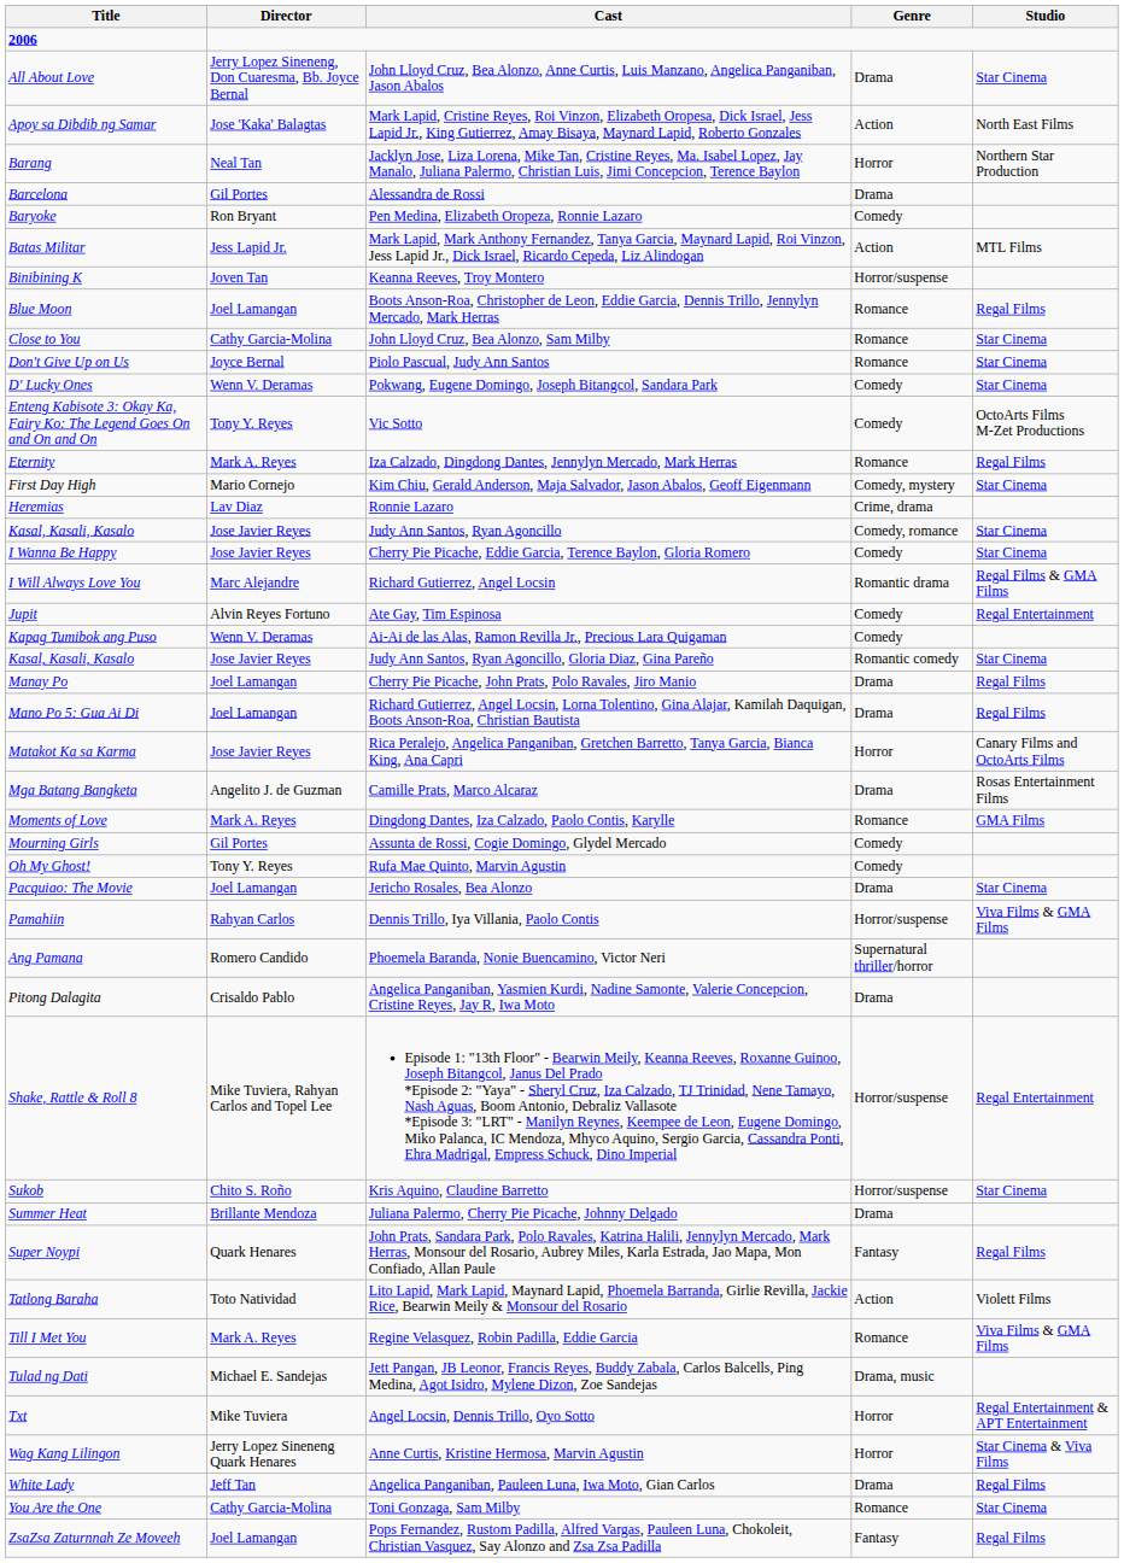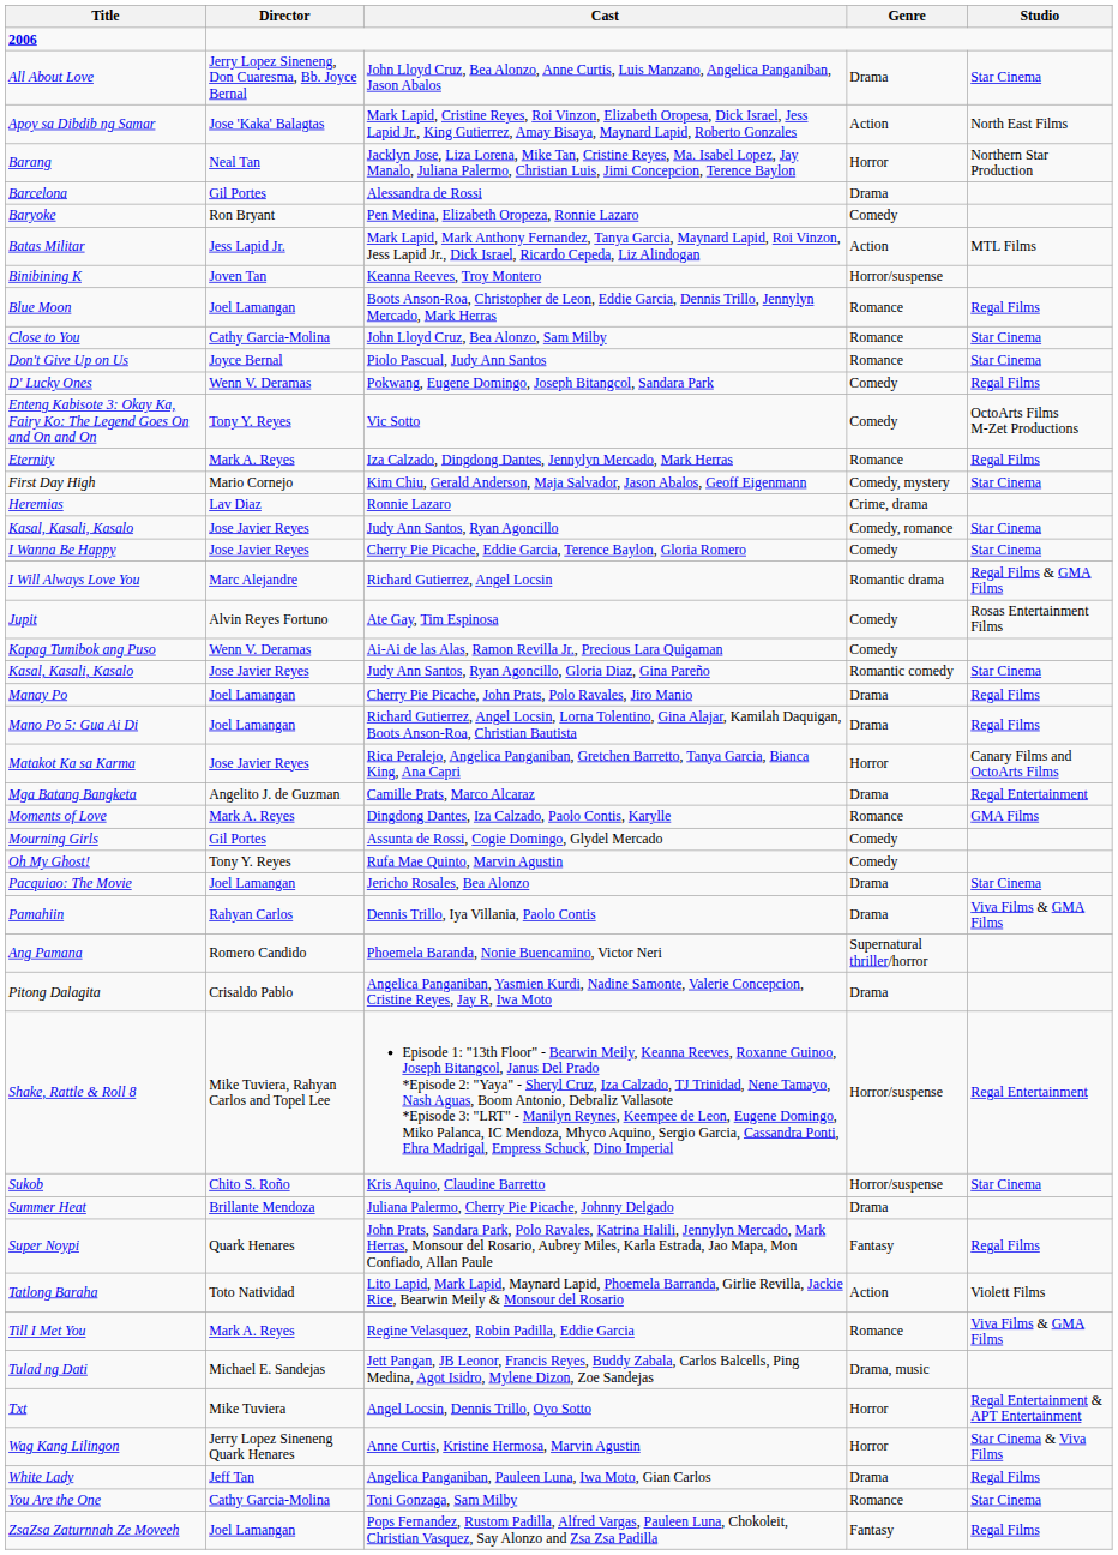 <table class="wikitable">
 <tr>
 <th>Title</th>
 <th>Director</th>
 <th>Cast</th>
 <th>Genre</th>
 <th>Studio</th>
 </tr>
 <tr>
 <td><strong><a href='#'>2006</a></strong></td>
 </tr>
 <tr>
 <td><em><a href='#'>All About Love</a></em></td>
 <td><a href='#'>Jerry Lopez Sineneng</a>, <a href='#'>Don Cuaresma</a>, <a href='#'>Bb. Joyce Bernal</a></td>
 <td><a href='#'>John Lloyd Cruz</a>, <a href='#'>Bea Alonzo</a>, <a href='#'>Anne Curtis</a>, <a href='#'>Luis Manzano</a>, <a href='#'>Angelica Panganiban</a>, <a href='#'>Jason Abalos</a></td>
 <td>Drama</td>
 <td><a href='#'>Star Cinema</a></td>
 </tr>
 <tr>
 <td><em><a href='#'>Apoy sa Dibdib ng Samar</a></em></td>
 <td><a href='#'>Jose 'Kaka' Balagtas</a></td>
 <td><a href='#'>Mark Lapid</a>, <a href='#'>Cristine Reyes</a>, <a href='#'>Roi Vinzon</a>, <a href='#'>Elizabeth Oropesa</a>, <a href='#'>Dick Israel</a>, <a href='#'>Jess Lapid Jr.</a>, <a href='#'>King Gutierrez</a>, <a href='#'>Amay Bisaya</a>, <a href='#'>Maynard Lapid</a>, <a href='#'>Roberto Gonzales</a></td>
 <td>Action</td>
 <td>North East Films</td>
 </tr>
 <tr>
 <td><em><a href='#'>Barang</a></em></td>
 <td><a href='#'>Neal Tan</a></td>
 <td><a href='#'>Jacklyn Jose</a>, <a href='#'>Liza Lorena</a>, <a href='#'>Mike Tan</a>, <a href='#'>Cristine Reyes</a>, <a href='#'>Ma. Isabel Lopez</a>, <a href='#'>Jay Manalo</a>, <a href='#'>Juliana Palermo</a>, <a href='#'>Christian Luis</a>, <a href='#'>Jimi Concepcion</a>, <a href='#'>Terence Baylon</a></td>
 <td>Horror</td>
 <td>Northern Star Production</td>
 </tr>
 <tr>
 <td><em><a href='#'>Barcelona</a></em></td>
 <td><a href='#'>Gil Portes</a></td>
 <td><a href='#'>Alessandra de Rossi</a></td>
 <td>Drama</td>
 <td></td>
 </tr>
 <tr>
 <td><em><a href='#'>Baryoke</a></em></td>
 <td>Ron Bryant</td>
 <td><a href='#'>Pen Medina</a>, <a href='#'>Elizabeth Oropeza</a>, <a href='#'>Ronnie Lazaro</a></td>
 <td>Comedy</td>
 <td></td>
 </tr>
 <tr>
 <td><em><a href='#'>Batas Militar</a></em></td>
 <td><a href='#'>Jess Lapid Jr.</a></td>
 <td><a href='#'>Mark Lapid</a>, <a href='#'>Mark Anthony Fernandez</a>, <a href='#'>Tanya Garcia</a>, <a href='#'>Maynard Lapid</a>, <a href='#'>Roi Vinzon</a>, Jess Lapid Jr., <a href='#'>Dick Israel</a>, <a href='#'>Ricardo Cepeda</a>, <a href='#'>Liz Alindogan</a></td>
 <td>Action</td>
 <td>MTL Films</td>
 </tr>
 <tr>
 <td><em><a href='#'>Binibining K</a></em></td>
 <td><a href='#'>Joven Tan</a></td>
 <td><a href='#'>Keanna Reeves</a>, <a href='#'>Troy Montero</a></td>
 <td>Horror/suspense</td>
 <td></td>
 </tr>
 <tr>
 <td><em><a href='#'>Blue Moon</a></em></td>
 <td><a href='#'>Joel Lamangan</a></td>
 <td><a href='#'>Boots Anson-Roa</a>, <a href='#'>Christopher de Leon</a>, <a href='#'>Eddie Garcia</a>, <a href='#'>Dennis Trillo</a>, <a href='#'>Jennylyn Mercado</a>, <a href='#'>Mark Herras</a></td>
 <td>Romance</td>
 <td><a href='#'>Regal Films</a></td>
 </tr>
 <tr>
 <td><em><a href='#'>Close to You</a></em></td>
 <td><a href='#'>Cathy Garcia-Molina</a></td>
 <td><a href='#'>John Lloyd Cruz</a>, <a href='#'>Bea Alonzo</a>, <a href='#'>Sam Milby</a></td>
 <td>Romance</td>
 <td><a href='#'>Star Cinema</a></td>
 </tr>
 <tr>
 <td><em><a href='#'>Don't Give Up on Us</a></em></td>
 <td><a href='#'>Joyce Bernal</a></td>
 <td><a href='#'>Piolo Pascual</a>, <a href='#'>Judy Ann Santos</a></td>
 <td>Romance</td>
 <td><a href='#'>Star Cinema</a></td>
 </tr>
 <tr>
 <td><em><a href='#'>D' Lucky Ones</a></em></td>
 <td><a href='#'>Wenn V. Deramas</a></td>
 <td><a href='#'>Pokwang</a>, <a href='#'>Eugene Domingo</a>, <a href='#'>Joseph Bitangcol</a>, <a href='#'>Sandara Park</a></td>
 <td>Comedy</td>
-<td><a href='#'>Star Cinema</a></td>
+<td><a href='#'>Regal Films</a></td>
 </tr>
 <tr>
 <td><em><a href='#'>Enteng Kabisote 3: Okay Ka, Fairy Ko: The Legend Goes On and On and On</a></em></td>
 <td><a href='#'>Tony Y. Reyes</a></td>
 <td><a href='#'>Vic Sotto</a></td>
 <td>Comedy</td>
 <td>OctoArts Films<br>M-Zet Productions</td>
 </tr>
 <tr>
 <td><em><a href='#'>Eternity</a></em></td>
 <td><a href='#'>Mark A. Reyes</a></td>
 <td><a href='#'>Iza Calzado</a>, <a href='#'>Dingdong Dantes</a>, <a href='#'>Jennylyn Mercado</a>, <a href='#'>Mark Herras</a></td>
 <td>Romance</td>
 <td><a href='#'>Regal Films</a></td>
 </tr>
 <tr>
 <td><em>First Day High</em></td>
 <td>Mario Cornejo</td>
 <td><a href='#'>Kim Chiu</a>, <a href='#'>Gerald Anderson</a>, <a href='#'>Maja Salvador</a>, <a href='#'>Jason Abalos</a>, <a href='#'>Geoff Eigenmann</a></td>
 <td>Comedy, mystery</td>
 <td><a href='#'>Star Cinema</a></td>
 </tr>
 <tr>
 <td><em><a href='#'>Heremias</a></em></td>
 <td><a href='#'>Lav Diaz</a></td>
 <td><a href='#'>Ronnie Lazaro</a></td>
 <td>Crime, drama</td>
 <td></td>
 </tr>
 <tr>
 <td><em><a href='#'>Kasal, Kasali, Kasalo</a></em></td>
 <td><a href='#'>Jose Javier Reyes</a></td>
 <td><a href='#'>Judy Ann Santos</a>, <a href='#'>Ryan Agoncillo</a></td>
 <td>Comedy, romance</td>
 <td><a href='#'>Star Cinema</a></td>
 </tr>
 <tr>
 <td><em><a href='#'>I Wanna Be Happy</a></em></td>
 <td><a href='#'>Jose Javier Reyes</a></td>
 <td><a href='#'>Cherry Pie Picache</a>, <a href='#'>Eddie Garcia</a>, <a href='#'>Terence Baylon</a>, <a href='#'>Gloria Romero</a></td>
 <td>Comedy</td>
 <td><a href='#'>Star Cinema</a></td>
 </tr>
 <tr>
 <td><em><a href='#'>I Will Always Love You</a></em></td>
 <td><a href='#'>Marc Alejandre</a></td>
 <td><a href='#'>Richard Gutierrez</a>, <a href='#'>Angel Locsin</a></td>
 <td>Romantic drama</td>
 <td><a href='#'>Regal Films</a> & <a href='#'>GMA Films</a></td>
 </tr>
 <tr>
 <td><em><a href='#'>Jupit</a></em></td>
 <td>Alvin Reyes Fortuno</td>
 <td><a href='#'>Ate Gay</a>, <a href='#'>Tim Espinosa</a></td>
 <td>Comedy</td>
-<td><a href='#'>Regal Entertainment</a></td>
+<td>Rosas Entertainment Films</td>
 </tr>
 <tr>
 <td><em><a href='#'>Kapag Tumibok ang Puso</a></em></td>
 <td><a href='#'>Wenn V. Deramas</a></td>
 <td><a href='#'>Ai-Ai de las Alas</a>, <a href='#'>Ramon Revilla Jr.</a>, <a href='#'>Precious Lara Quigaman</a></td>
 <td>Comedy</td>
 <td></td>
 </tr>
 <tr>
 <td><em><a href='#'>Kasal, Kasali, Kasalo</a></em></td>
 <td><a href='#'>Jose Javier Reyes</a></td>
 <td><a href='#'>Judy Ann Santos</a>, <a href='#'>Ryan Agoncillo</a>, <a href='#'>Gloria Diaz</a>, <a href='#'>Gina Pareño</a></td>
 <td>Romantic comedy</td>
 <td><a href='#'>Star Cinema</a></td>
 </tr>
 <tr>
 <td><em><a href='#'>Manay Po</a></em></td>
 <td><a href='#'>Joel Lamangan</a></td>
 <td><a href='#'>Cherry Pie Picache</a>, <a href='#'>John Prats</a>, <a href='#'>Polo Ravales</a>, <a href='#'>Jiro Manio</a></td>
 <td>Drama</td>
 <td><a href='#'>Regal Films</a></td>
 </tr>
 <tr>
 <td><em><a href='#'>Mano Po 5: Gua Ai Di</a></em></td>
 <td><a href='#'>Joel Lamangan</a></td>
 <td><a href='#'>Richard Gutierrez</a>, <a href='#'>Angel Locsin</a>, <a href='#'>Lorna Tolentino</a>, <a href='#'>Gina Alajar</a>, Kamilah Daquigan, <a href='#'>Boots Anson-Roa</a>, <a href='#'>Christian Bautista</a></td>
 <td>Drama</td>
 <td><a href='#'>Regal Films</a></td>
 </tr>
 <tr>
 <td><em><a href='#'>Matakot Ka sa Karma</a></em></td>
 <td><a href='#'>Jose Javier Reyes</a></td>
 <td><a href='#'>Rica Peralejo</a>, <a href='#'>Angelica Panganiban</a>, <a href='#'>Gretchen Barretto</a>, <a href='#'>Tanya Garcia</a>, <a href='#'>Bianca King</a>, <a href='#'>Ana Capri</a></td>
 <td>Horror</td>
 <td>Canary Films and <a href='#'>OctoArts Films</a></td>
 </tr>
 <tr>
 <td><em><a href='#'>Mga Batang Bangketa</a></em></td>
 <td>Angelito J. de Guzman</td>
 <td><a href='#'>Camille Prats</a>, <a href='#'>Marco Alcaraz</a></td>
 <td>Drama</td>
-<td>Rosas Entertainment Films</td>
+<td><a href='#'>Regal Entertainment</a></td>
 </tr>
 <tr>
 <td><em><a href='#'>Moments of Love</a></em></td>
 <td><a href='#'>Mark A. Reyes</a></td>
 <td><a href='#'>Dingdong Dantes</a>, <a href='#'>Iza Calzado</a>, <a href='#'>Paolo Contis</a>, <a href='#'>Karylle</a></td>
 <td>Romance</td>
 <td><a href='#'>GMA Films</a></td>
 </tr>
 <tr>
 <td><em><a href='#'>Mourning Girls</a></em></td>
 <td><a href='#'>Gil Portes</a></td>
 <td><a href='#'>Assunta de Rossi</a>, <a href='#'>Cogie Domingo</a>, Glydel Mercado</td>
 <td>Comedy</td>
 <td></td>
 </tr>
 <tr>
 <td><em><a href='#'>Oh My Ghost!</a></em></td>
 <td>Tony Y. Reyes</td>
 <td><a href='#'>Rufa Mae Quinto</a>, <a href='#'>Marvin Agustin</a></td>
 <td>Comedy</td>
 <td></td>
 </tr>
 <tr>
 <td><em><a href='#'>Pacquiao: The Movie</a></em></td>
 <td><a href='#'>Joel Lamangan</a></td>
 <td><a href='#'>Jericho Rosales</a>, <a href='#'>Bea Alonzo</a></td>
 <td>Drama</td>
 <td><a href='#'>Star Cinema</a></td>
 </tr>
 <tr>
 <td><em><a href='#'>Pamahiin</a></em></td>
 <td><a href='#'>Rahyan Carlos</a></td>
 <td><a href='#'>Dennis Trillo</a>, Iya Villania, <a href='#'>Paolo Contis</a></td>
-<td>Horror/suspense</td>
+<td>Drama</td>
 <td><a href='#'>Viva Films</a> & <a href='#'>GMA Films</a></td>
 </tr>
 <tr>
 <td><em><a href='#'>Ang Pamana</a></em></td>
 <td>Romero Candido</td>
 <td><a href='#'>Phoemela Baranda</a>, <a href='#'>Nonie Buencamino</a>, Victor Neri</td>
 <td>Supernatural <a href='#'>thriller</a>/horror</td>
 <td></td>
 </tr>
 <tr>
 <td><em>Pitong Dalagita</em></td>
 <td>Crisaldo Pablo</td>
 <td><a href='#'>Angelica Panganiban</a>, <a href='#'>Yasmien Kurdi</a>, <a href='#'>Nadine Samonte</a>, <a href='#'>Valerie Concepcion</a>, <a href='#'>Cristine Reyes</a>, <a href='#'>Jay R</a>, <a href='#'>Iwa Moto</a></td>
 <td>Drama</td>
 <td></td>
 </tr>
 <tr>
 <td><em><a href='#'>Shake, Rattle & Roll 8</a></em></td>
 <td>Mike Tuviera, Rahyan Carlos and Topel Lee</td>
 <td><br><ul><li>Episode 1: "13th Floor" - <a href='#'>Bearwin Meily</a>, <a href='#'>Keanna Reeves</a>, <a href='#'>Roxanne Guinoo</a>, <a href='#'>Joseph Bitangcol</a>, <a href='#'>Janus Del Prado</a> <br> *Episode 2: "Yaya" - <a href='#'>Sheryl Cruz</a>, <a href='#'>Iza Calzado</a>, <a href='#'>TJ Trinidad</a>, <a href='#'>Nene Tamayo</a>, <a href='#'>Nash Aguas</a>, Boom Antonio, Debraliz Vallasote <br> *Episode 3: "LRT" - <a href='#'>Manilyn Reynes</a>, <a href='#'>Keempee de Leon</a>, <a href='#'>Eugene Domingo</a>, Miko Palanca, IC Mendoza, Mhyco Aquino, Sergio Garcia, <a href='#'>Cassandra Ponti</a>, <a href='#'>Ehra Madrigal</a>, <a href='#'>Empress Schuck</a>, <a href='#'>Dino Imperial</a></li></ul></td>
 <td>Horror/suspense</td>
 <td><a href='#'>Regal Entertainment</a></td>
 </tr>
 <tr>
 <td><em><a href='#'>Sukob</a></em></td>
 <td><a href='#'>Chito S. Roño</a></td>
 <td><a href='#'>Kris Aquino</a>, <a href='#'>Claudine Barretto</a></td>
 <td>Horror/suspense</td>
 <td><a href='#'>Star Cinema</a></td>
 </tr>
 <tr>
 <td><em><a href='#'>Summer Heat</a></em></td>
 <td><a href='#'>Brillante Mendoza</a></td>
 <td><a href='#'>Juliana Palermo</a>, <a href='#'>Cherry Pie Picache</a>, <a href='#'>Johnny Delgado</a></td>
 <td>Drama</td>
 <td></td>
 </tr>
 <tr>
 <td><em><a href='#'>Super Noypi</a></em></td>
 <td>Quark Henares</td>
 <td><a href='#'>John Prats</a>, <a href='#'>Sandara Park</a>, <a href='#'>Polo Ravales</a>, <a href='#'>Katrina Halili</a>, <a href='#'>Jennylyn Mercado</a>, <a href='#'>Mark Herras</a>, Monsour del Rosario, Aubrey Miles, Karla Estrada, Jao Mapa, Mon Confiado, Allan Paule</td>
 <td>Fantasy</td>
 <td><a href='#'>Regal Films</a></td>
 </tr>
 <tr>
 <td><em><a href='#'>Tatlong Baraha</a></em></td>
 <td>Toto Natividad</td>
 <td><a href='#'>Lito Lapid</a>, <a href='#'>Mark Lapid</a>, Maynard Lapid, <a href='#'>Phoemela Barranda</a>, Girlie Revilla, <a href='#'>Jackie Rice</a>, Bearwin Meily & <a href='#'>Monsour del Rosario</a></td>
 <td>Action</td>
 <td>Violett Films</td>
 </tr>
 <tr>
 <td><em><a href='#'>Till I Met You</a></em></td>
 <td><a href='#'>Mark A. Reyes</a></td>
 <td><a href='#'>Regine Velasquez</a>, <a href='#'>Robin Padilla</a>, <a href='#'>Eddie Garcia</a></td>
 <td>Romance</td>
 <td><a href='#'>Viva Films</a> & <a href='#'>GMA Films</a></td>
 </tr>
 <tr>
 <td><em><a href='#'>Tulad ng Dati</a></em></td>
 <td>Michael E. Sandejas</td>
 <td><a href='#'>Jett Pangan</a>, <a href='#'>JB Leonor</a>, <a href='#'>Francis Reyes</a>, <a href='#'>Buddy Zabala</a>, Carlos Balcells, Ping Medina, <a href='#'>Agot Isidro</a>, <a href='#'>Mylene Dizon</a>, Zoe Sandejas</td>
 <td>Drama, music</td>
 <td></td>
 </tr>
 <tr>
 <td><em><a href='#'>Txt</a></em></td>
 <td>Mike Tuviera</td>
 <td><a href='#'>Angel Locsin</a>, <a href='#'>Dennis Trillo</a>, <a href='#'>Oyo Sotto</a></td>
 <td>Horror</td>
 <td><a href='#'>Regal Entertainment</a> & <a href='#'>APT Entertainment</a></td>
 </tr>
 <tr>
 <td><em><a href='#'>Wag Kang Lilingon</a></em></td>
 <td>Jerry Lopez Sineneng <br> Quark Henares</td>
 <td><a href='#'>Anne Curtis</a>, <a href='#'>Kristine Hermosa</a>, <a href='#'>Marvin Agustin</a></td>
 <td>Horror</td>
 <td><a href='#'>Star Cinema</a> & <a href='#'>Viva Films</a></td>
 </tr>
 <tr>
 <td><em><a href='#'>White Lady</a></em></td>
 <td><a href='#'>Jeff Tan</a></td>
 <td><a href='#'>Angelica Panganiban</a>, <a href='#'>Pauleen Luna</a>, <a href='#'>Iwa Moto</a>, Gian Carlos</td>
 <td>Drama</td>
 <td><a href='#'>Regal Films</a></td>
 </tr>
 <tr>
 <td><em><a href='#'>You Are the One</a></em></td>
 <td><a href='#'>Cathy Garcia-Molina</a></td>
 <td><a href='#'>Toni Gonzaga</a>, <a href='#'>Sam Milby</a></td>
 <td>Romance</td>
 <td><a href='#'>Star Cinema</a></td>
 </tr>
 <tr>
 <td><em><a href='#'>ZsaZsa Zaturnnah Ze Moveeh</a></em></td>
 <td><a href='#'>Joel Lamangan</a></td>
 <td><a href='#'>Pops Fernandez</a>, <a href='#'>Rustom Padilla</a>, <a href='#'>Alfred Vargas</a>, <a href='#'>Pauleen Luna</a>, Chokoleit, <a href='#'>Christian Vasquez</a>, Say Alonzo and <a href='#'>Zsa Zsa Padilla</a></td>
 <td>Fantasy</td>
 <td><a href='#'>Regal Films</a></td>
 </tr>
 </table>
